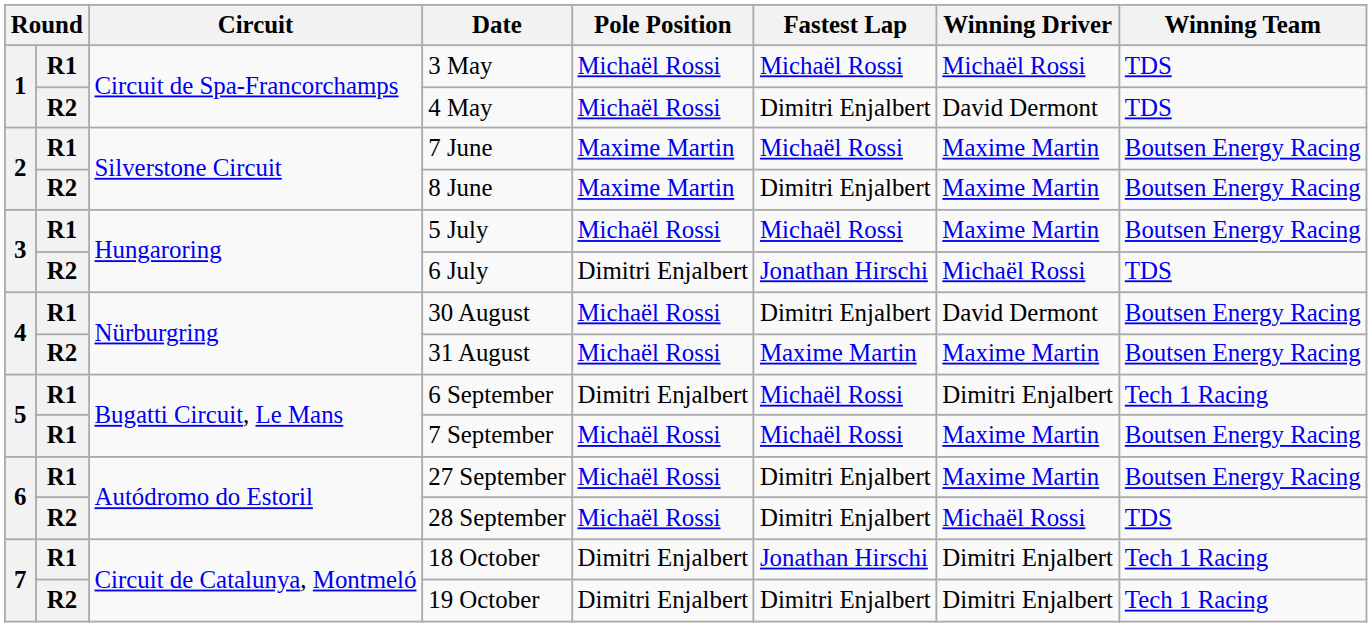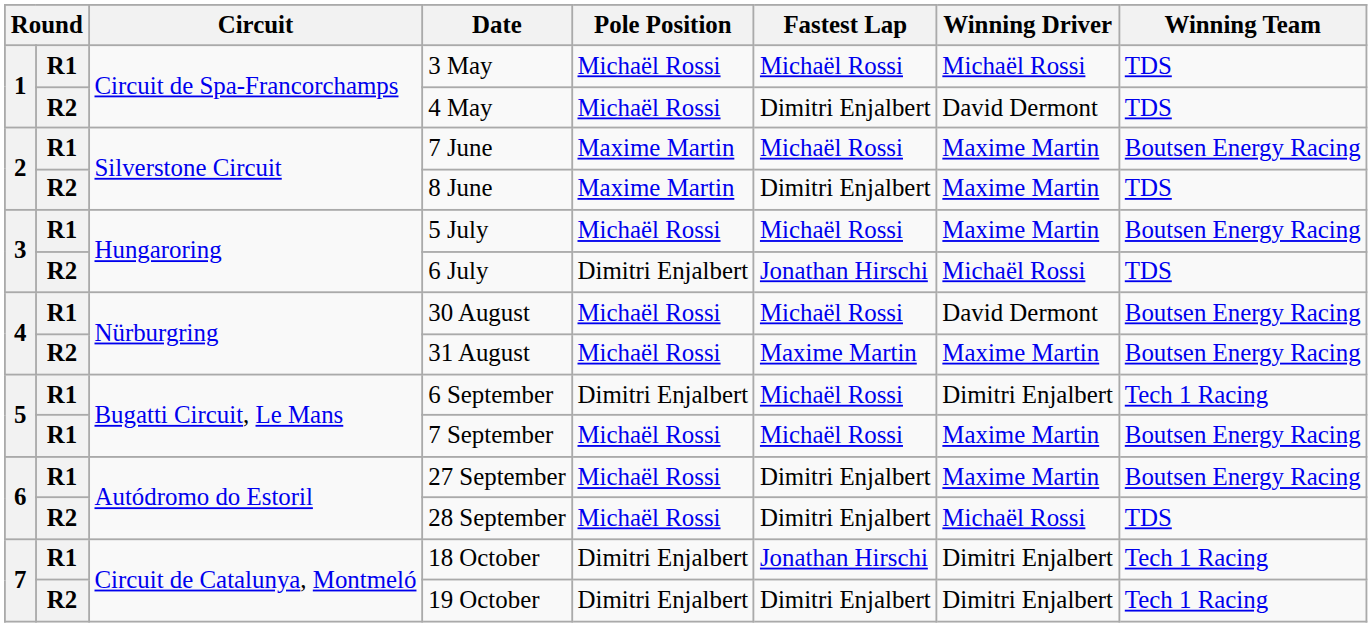 <table class="wikitable" style="font-size: 85%">
 <tr>
 <th colspan=2>Round</th>
 <th>Circuit</th>
 <th>Date</th>
 <th>Pole Position</th>
 <th>Fastest Lap</th>
 <th>Winning Driver</th>
 <th>Winning Team</th>
 </tr>
 <tr>
 <th rowspan=2>1</th>
 <th>R1</th>
 <td rowspan=2> <a href='#'>Circuit de Spa-Francorchamps</a></td>
 <td>3 May</td>
 <td> <a href='#'>Michaël Rossi</a></td>
 <td> <a href='#'>Michaël Rossi</a></td>
 <td> <a href='#'>Michaël Rossi</a></td>
 <td> <a href='#'>TDS</a></td>
 </tr>
 <tr>
 <th>R2</th>
 <td>4 May</td>
 <td> <a href='#'>Michaël Rossi</a></td>
 <td> Dimitri Enjalbert</td>
 <td> David Dermont</td>
 <td> <a href='#'>TDS</a></td>
 </tr>
 <tr>
 <th rowspan=2>2</th>
 <th>R1</th>
 <td rowspan=2> <a href='#'>Silverstone Circuit</a></td>
 <td>7 June</td>
 <td> <a href='#'>Maxime Martin</a></td>
 <td> <a href='#'>Michaël Rossi</a></td>
 <td> <a href='#'>Maxime Martin</a></td>
 <td> <a href='#'>Boutsen Energy Racing</a></td>
 </tr>
 <tr>
 <th>R2</th>
 <td>8 June</td>
 <td> <a href='#'>Maxime Martin</a></td>
 <td> Dimitri Enjalbert</td>
 <td> <a href='#'>Maxime Martin</a></td>
-<td> <a href='#'>Boutsen Energy Racing</a></td>
+<td> <a href='#'>TDS</a></td>
 </tr>
 <tr>
 <th rowspan=2>3</th>
 <th>R1</th>
 <td rowspan=2> <a href='#'>Hungaroring</a></td>
 <td>5 July</td>
 <td> <a href='#'>Michaël Rossi</a></td>
 <td> <a href='#'>Michaël Rossi</a></td>
 <td> <a href='#'>Maxime Martin</a></td>
 <td> <a href='#'>Boutsen Energy Racing</a></td>
 </tr>
 <tr>
 <th>R2</th>
 <td>6 July</td>
 <td> Dimitri Enjalbert</td>
 <td> <a href='#'>Jonathan Hirschi</a></td>
 <td> <a href='#'>Michaël Rossi</a></td>
 <td> <a href='#'>TDS</a></td>
 </tr>
 <tr>
 <th rowspan=2>4</th>
 <th>R1</th>
 <td rowspan=2> <a href='#'>Nürburgring</a></td>
 <td>30 August</td>
 <td> <a href='#'>Michaël Rossi</a></td>
-<td> Dimitri Enjalbert</td>
+<td> <a href='#'>Michaël Rossi</a></td>
 <td> David Dermont</td>
 <td> <a href='#'>Boutsen Energy Racing</a></td>
 </tr>
 <tr>
 <th>R2</th>
 <td>31 August</td>
 <td> <a href='#'>Michaël Rossi</a></td>
 <td> <a href='#'>Maxime Martin</a></td>
 <td> <a href='#'>Maxime Martin</a></td>
 <td> <a href='#'>Boutsen Energy Racing</a></td>
 </tr>
 <tr>
 <th rowspan=2>5</th>
 <th>R1</th>
 <td rowspan=2> <a href='#'>Bugatti Circuit</a>, <a href='#'>Le Mans</a></td>
 <td>6 September</td>
 <td> Dimitri Enjalbert</td>
 <td> <a href='#'>Michaël Rossi</a></td>
 <td> Dimitri Enjalbert</td>
 <td> <a href='#'>Tech 1 Racing</a></td>
 </tr>
 <tr>
 <th>R1</th>
 <td>7 September</td>
 <td> <a href='#'>Michaël Rossi</a></td>
 <td> <a href='#'>Michaël Rossi</a></td>
 <td> <a href='#'>Maxime Martin</a></td>
 <td> <a href='#'>Boutsen Energy Racing</a></td>
 </tr>
 <tr>
 <th rowspan=2>6</th>
 <th>R1</th>
 <td rowspan=2> <a href='#'>Autódromo do Estoril</a></td>
 <td>27 September</td>
 <td> <a href='#'>Michaël Rossi</a></td>
 <td> Dimitri Enjalbert</td>
 <td> <a href='#'>Maxime Martin</a></td>
 <td> <a href='#'>Boutsen Energy Racing</a></td>
 </tr>
 <tr>
 <th>R2</th>
 <td>28 September</td>
 <td> <a href='#'>Michaël Rossi</a></td>
 <td> Dimitri Enjalbert</td>
 <td> <a href='#'>Michaël Rossi</a></td>
 <td> <a href='#'>TDS</a></td>
 </tr>
 <tr>
 <th rowspan=2>7</th>
 <th>R1</th>
 <td rowspan=2> <a href='#'>Circuit de Catalunya</a>, <a href='#'>Montmeló</a></td>
 <td>18 October</td>
 <td> Dimitri Enjalbert</td>
 <td> <a href='#'>Jonathan Hirschi</a></td>
 <td> Dimitri Enjalbert</td>
 <td> <a href='#'>Tech 1 Racing</a></td>
 </tr>
 <tr>
 <th>R2</th>
 <td>19 October</td>
 <td> Dimitri Enjalbert</td>
 <td> Dimitri Enjalbert</td>
 <td> Dimitri Enjalbert</td>
 <td> <a href='#'>Tech 1 Racing</a></td>
 </tr>
 </table>
